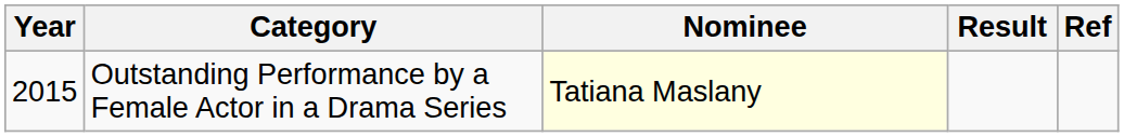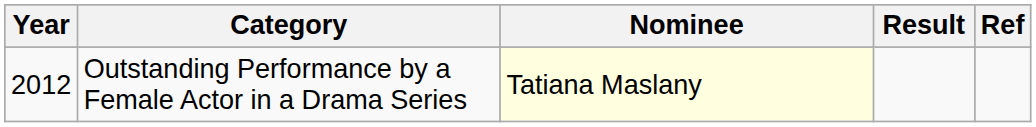 <table class="wikitable">
 <tr>
 <th width=5%>Year</th>
 <th width=45%>Category</th>
 <th width=40%>Nominee</th>
 <th width=10%>Result</th>
 <th width=3%>Ref</th>
 </tr>
 <tr>
-<td>2015</td>
+<td>2012</td>
 <td>Outstanding Performance by a Female Actor in a Drama Series</td>
 <td style="background: lightyellow;">Tatiana Maslany</td>
 <td></td>
 <td></td>
 </tr>
 </table>
